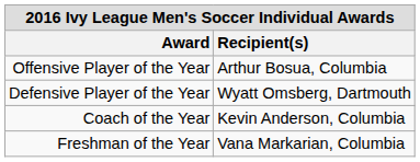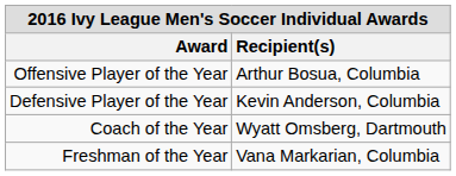 <table class="wikitable" style="white-space:nowrap; font-size:90%;">
 <tr>
 <td colspan="7" style="text-align:center; background:#ddd;"><strong>2016 Ivy League Men's Soccer Individual Awards</strong></td>
 </tr>
 <tr>
 <th style="text-align:right;">Award</th>
 <th style="text-align:left;">Recipient(s)</th>
 </tr>
 <tr>
 <td style="text-align:right;">Offensive Player of the Year</td>
 <td style="text-align:left;">Arthur Bosua, Columbia</td>
 </tr>
 <tr>
 <td style="text-align:right;">Defensive Player of the Year</td>
-<td style="text-align:left;">Wyatt Omsberg, Dartmouth</td>
+<td style="text-align:left;">Kevin Anderson, Columbia</td>
 </tr>
 <tr>
 <td style="text-align:right;">Coach of the Year</td>
-<td style="text-align:left;">Kevin Anderson, Columbia</td>
+<td style="text-align:left;">Wyatt Omsberg, Dartmouth</td>
 </tr>
 <tr>
 <td style="text-align:right;">Freshman of the Year</td>
 <td style="text-align:left;">Vana Markarian, Columbia</td>
 </tr>
 </table>
